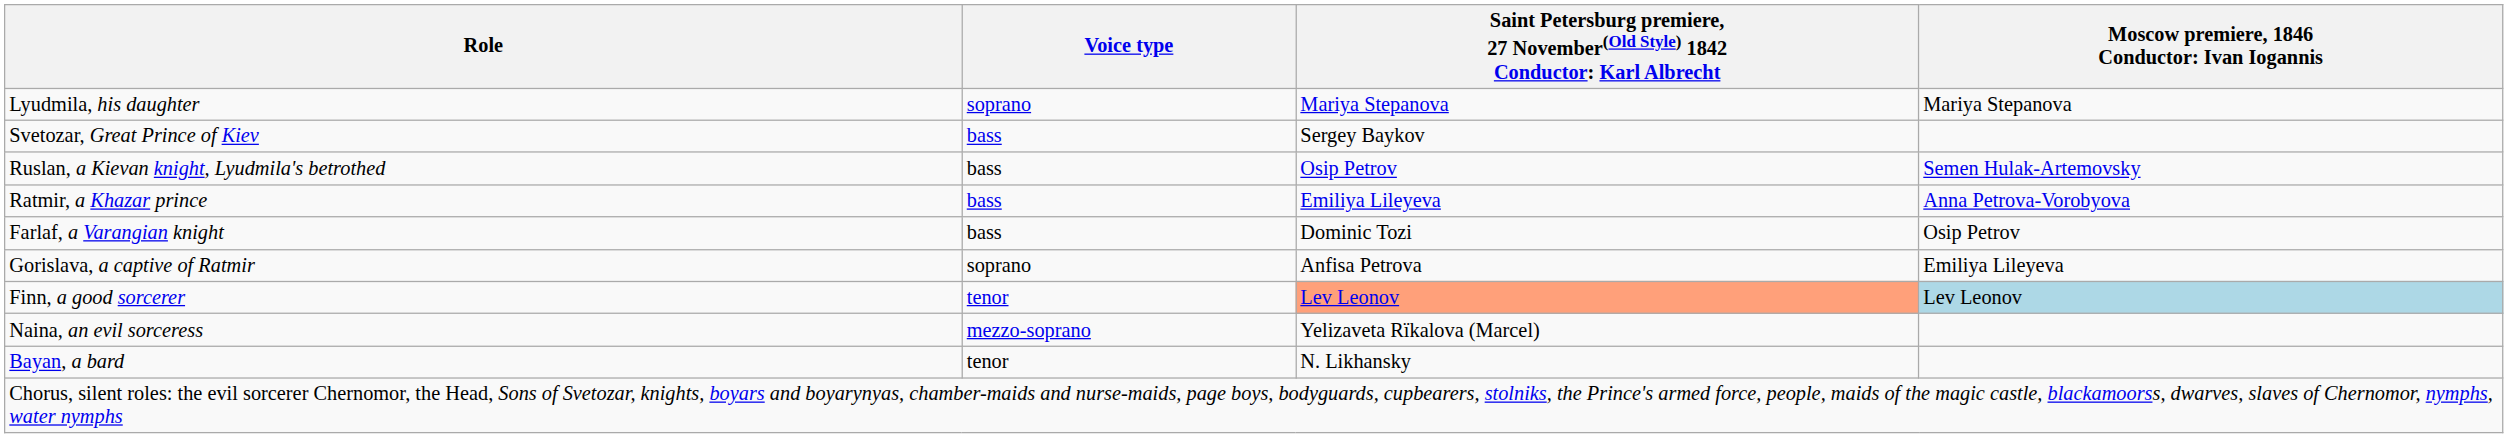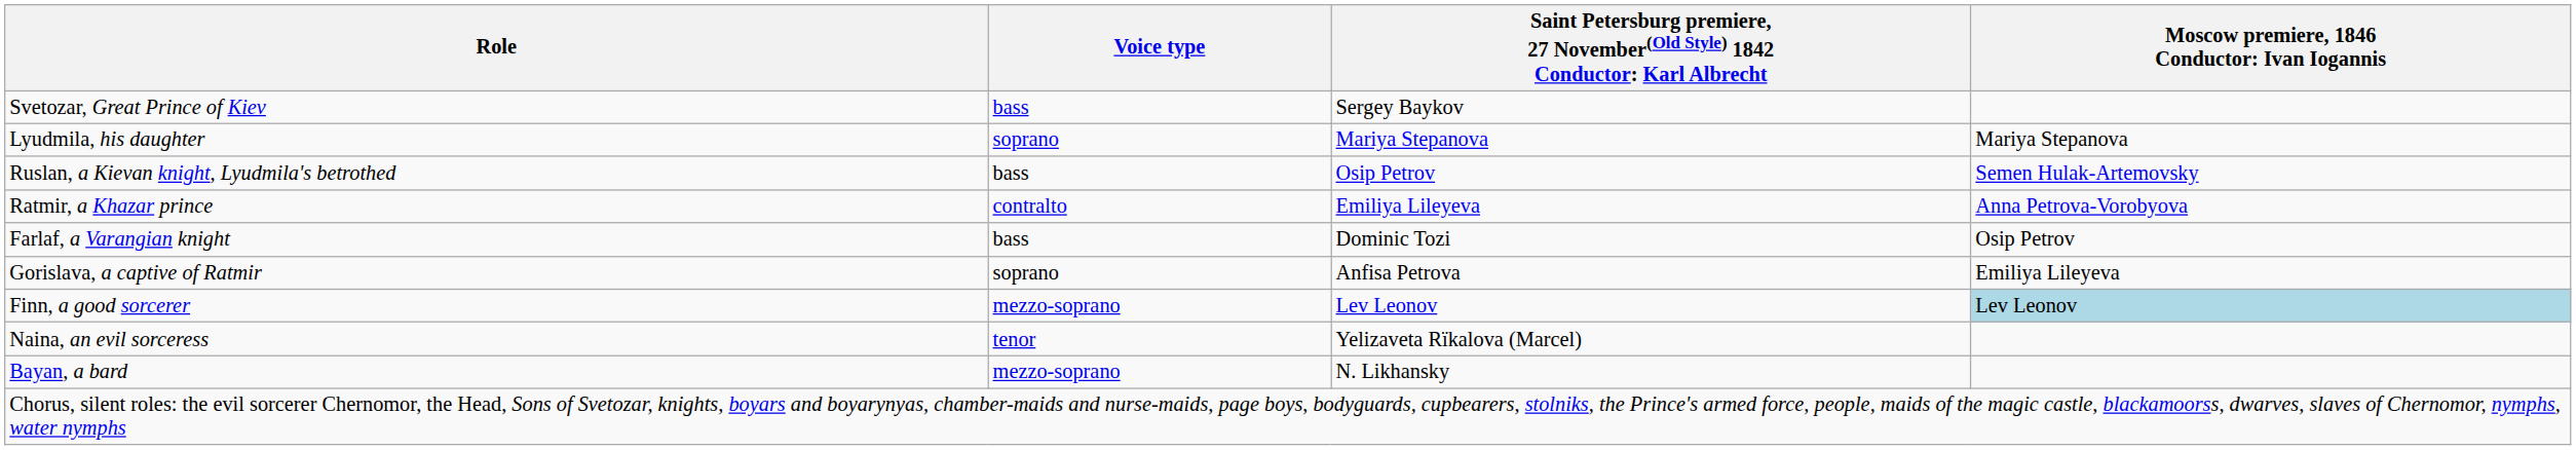 <table class="wikitable">
 <tr>
 <th>Role</th>
 <th><a href='#'>Voice type</a></th>
 <th>Saint Petersburg premiere,<br>27 November<sup>(<a href='#'>Old Style</a>)</sup> 1842<br><a href='#'>Conductor</a>: <a href='#'>Karl Albrecht</a></th>
 <th>Moscow premiere, 1846<br>Conductor: Ivan Iogannis</th>
 </tr>
 <tr>
+<td>Svetozar, <em>Great Prince of <a href='#'>Kiev</a></em></td>
+<td><a href='#'>bass</a></td>
+<td>Sergey Baykov</td>
+<td></td>
+</tr>
+<tr>
 <td>Lyudmila, <em>his daughter</em></td>
 <td><a href='#'>soprano</a></td>
 <td><a href='#'>Mariya Stepanova</a></td>
 <td>Mariya Stepanova</td>
-</tr>
-<tr>
-<td>Svetozar, <em>Great Prince of <a href='#'>Kiev</a></em></td>
-<td><a href='#'>bass</a></td>
-<td>Sergey Baykov</td>
-<td></td>
 </tr>
 <tr>
 <td>Ruslan, <em>a Kievan <a href='#'>knight</a>, Lyudmila's betrothed</em></td>
 <td>bass</td>
 <td><a href='#'>Osip Petrov</a></td>
 <td><a href='#'>Semen Hulak-Artemovsky</a></td>
 </tr>
 <tr>
 <td>Ratmir, <em>a <a href='#'>Khazar</a> prince</em></td>
-<td><a href='#'>bass</a></td>
+<td><a href='#'>contralto</a></td>
 <td><a href='#'>Emiliya Lileyeva</a></td>
 <td><a href='#'>Anna Petrova-Vorobyova</a></td>
 </tr>
 <tr>
 <td>Farlaf, <em>a <a href='#'>Varangian</a> knight</em></td>
 <td>bass</td>
 <td>Dominic Tozi</td>
 <td>Osip Petrov</td>
 </tr>
 <tr>
 <td>Gorislava, <em>a captive of Ratmir</em></td>
 <td>soprano</td>
 <td>Anfisa Petrova</td>
 <td>Emiliya Lileyeva</td>
 </tr>
 <tr>
 <td>Finn, <em>a good <a href='#'>sorcerer</a></em></td>
-<td><a href='#'>tenor</a></td>
-<td style="background: lightsalmon;"><a href='#'>Lev Leonov</a></td>
+<td><a href='#'>mezzo-soprano</a></td>
+<td><a href='#'>Lev Leonov</a></td>
 <td style="background: lightblue;">Lev Leonov</td>
 </tr>
 <tr>
 <td>Naina, <em>an evil sorceress</em></td>
-<td><a href='#'>mezzo-soprano</a></td>
+<td><a href='#'>tenor</a></td>
 <td>Yelizaveta Rïkalova (Marcel)</td>
 <td></td>
 </tr>
 <tr>
 <td><a href='#'>Bayan</a>, <em>a bard</em></td>
-<td>tenor</td>
+<td><a href='#'>mezzo-soprano</a></td>
 <td>N. Likhansky</td>
 <td></td>
 </tr>
 <tr>
 <td colspan="4">Chorus, silent roles: the evil sorcerer Chernomor, the Head, <em>Sons of Svetozar, knights, <a href='#'>boyars</a> and boyarynyas, chamber-maids and nurse-maids, page boys, bodyguards, cupbearers, <a href='#'>stolniks</a>, the Prince's armed force, people, maids of the magic castle, <a href='#'>blackamoors</a>s, dwarves, slaves of Chernomor, <a href='#'>nymphs</a>, <a href='#'>water nymphs</a></em></td>
 </tr>
 </table>
